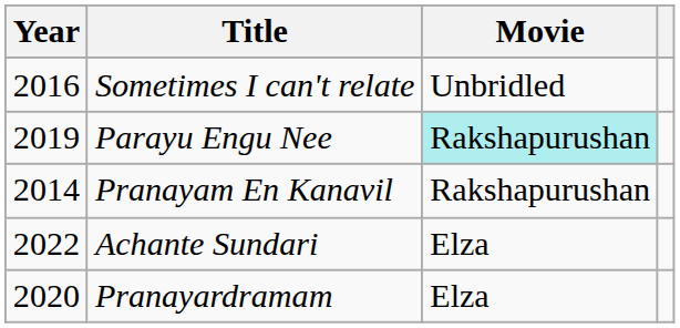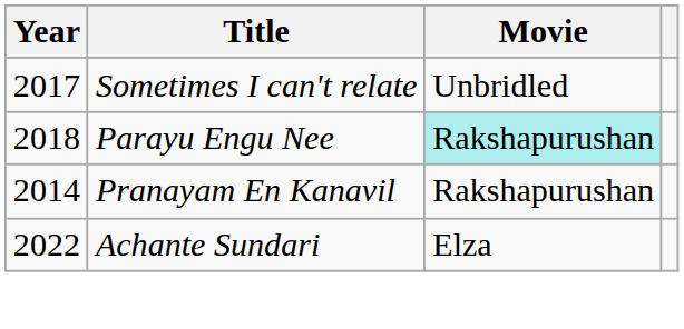 <table class="wikitable sortable">
 <tr>
 <th scope="col">Year</th>
 <th scope="col">Title</th>
 <th scope="col">Movie</th>
 <th scope="col" class="unsortable"></th>
 </tr>
 <tr>
-<td>2016</td>
+<td>2017</td>
 <td><em>Sometimes I can't relate</em></td>
 <td>Unbridled</td>
 <td></td>
 </tr>
 <tr>
-<td>2019</td>
+<td>2018</td>
 <td><em>Parayu Engu Nee</em></td>
 <td style="background: paleturquoise;">Rakshapurushan</td>
 <td></td>
 </tr>
 <tr>
 <td>2014</td>
 <td><em>Pranayam En Kanavil</em></td>
 <td>Rakshapurushan</td>
 <td></td>
 </tr>
 <tr>
 <td>2022</td>
 <td><em>Achante Sundari</em></td>
 <td>Elza</td>
 <td></td>
 </tr>
-<tr>
-<td>2020</td>
-<td><em>Pranayardramam</em></td>
-<td>Elza</td>
-<td></td>
-</tr>
 </table>
